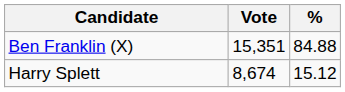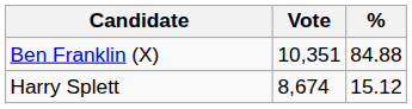 <table class="wikitable">
 <tr>
 <th bgcolor="#DDDDFF" width="200px">Candidate</th>
 <th bgcolor="#DDDDFF">Vote</th>
 <th bgcolor="#DDDDFF">%</th>
 </tr>
 <tr>
 <td><a href='#'>Ben Franklin</a> (X)</td>
-<td>15,351</td>
+<td>10,351</td>
 <td>84.88</td>
 </tr>
 <tr>
 <td>Harry Splett</td>
 <td>8,674</td>
 <td>15.12</td>
 </tr>
 </table>
